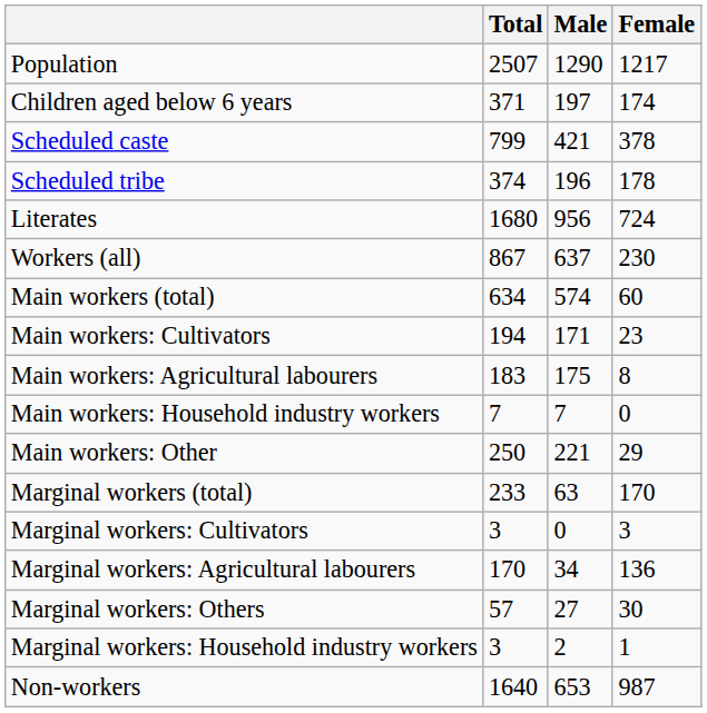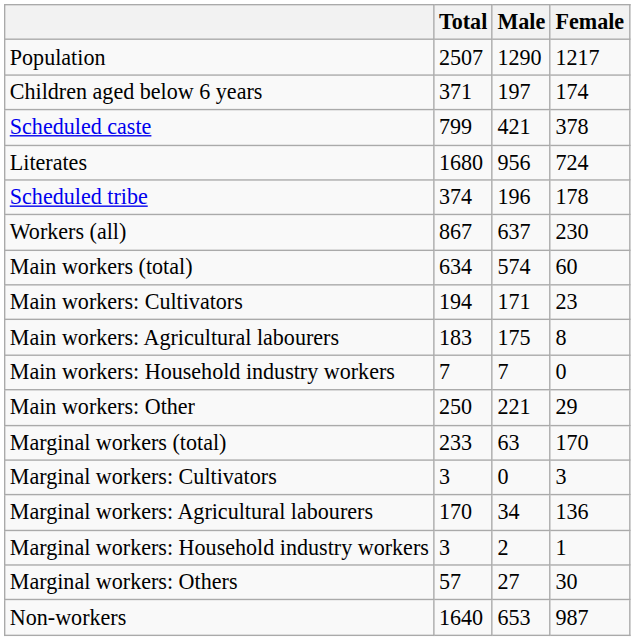 <table class="wikitable sortable">
 <tr>
 <th></th>
 <th>Total</th>
 <th>Male</th>
 <th>Female</th>
 </tr>
 <tr>
 <td>Population</td>
 <td>2507</td>
 <td>1290</td>
 <td>1217</td>
 </tr>
 <tr>
 <td>Children aged below 6 years</td>
 <td>371</td>
 <td>197</td>
 <td>174</td>
 </tr>
 <tr>
 <td><a href='#'>Scheduled caste</a></td>
 <td>799</td>
 <td>421</td>
 <td>378</td>
 </tr>
 <tr>
+<td>Literates</td>
+<td>1680</td>
+<td>956</td>
+<td>724</td>
+</tr>
+<tr>
 <td><a href='#'>Scheduled tribe</a></td>
 <td>374</td>
 <td>196</td>
 <td>178</td>
-</tr>
-<tr>
-<td>Literates</td>
-<td>1680</td>
-<td>956</td>
-<td>724</td>
 </tr>
 <tr>
 <td>Workers (all)</td>
 <td>867</td>
 <td>637</td>
 <td>230</td>
 </tr>
 <tr>
 <td>Main workers (total)</td>
 <td>634</td>
 <td>574</td>
 <td>60</td>
 </tr>
 <tr>
 <td>Main workers: Cultivators</td>
 <td>194</td>
 <td>171</td>
 <td>23</td>
 </tr>
 <tr>
 <td>Main workers: Agricultural labourers</td>
 <td>183</td>
 <td>175</td>
 <td>8</td>
 </tr>
 <tr>
 <td>Main workers: Household industry workers</td>
 <td>7</td>
 <td>7</td>
 <td>0</td>
 </tr>
 <tr>
 <td>Main workers: Other</td>
 <td>250</td>
 <td>221</td>
 <td>29</td>
 </tr>
 <tr>
 <td>Marginal workers (total)</td>
 <td>233</td>
 <td>63</td>
 <td>170</td>
 </tr>
 <tr>
 <td>Marginal workers: Cultivators</td>
 <td>3</td>
 <td>0</td>
 <td>3</td>
 </tr>
 <tr>
 <td>Marginal workers: Agricultural labourers</td>
 <td>170</td>
 <td>34</td>
 <td>136</td>
 </tr>
 <tr>
+<td>Marginal workers: Household industry workers</td>
+<td>3</td>
+<td>2</td>
+<td>1</td>
+</tr>
+<tr>
 <td>Marginal workers: Others</td>
 <td>57</td>
 <td>27</td>
 <td>30</td>
-</tr>
-<tr>
-<td>Marginal workers: Household industry workers</td>
-<td>3</td>
-<td>2</td>
-<td>1</td>
 </tr>
 <tr>
 <td>Non-workers</td>
 <td>1640</td>
 <td>653</td>
 <td>987</td>
 </tr>
 </table>
